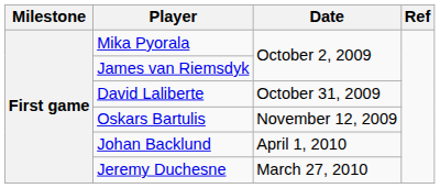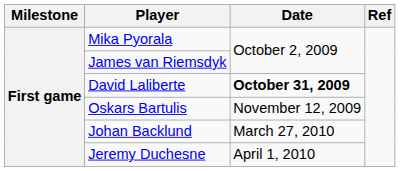 <table class="wikitable">
 <tr>
 <th scope="col">Milestone</th>
 <th scope="col">Player</th>
 <th scope="col">Date</th>
 <th scope="col">Ref</th>
 </tr>
 <tr>
 <th rowspan=6>First game</th>
 <td><a href='#'>Mika Pyorala</a></td>
 <td rowspan=2>October 2, 2009</td>
 <td rowspan=6></td>
 </tr>
 <tr>
 <td><a href='#'>James van Riemsdyk</a></td>
 </tr>
 <tr>
 <td><a href='#'>David Laliberte</a></td>
-<td>October 31, 2009</td>
+<td><strong>October 31, 2009</strong></td>
 </tr>
 <tr>
 <td><a href='#'>Oskars Bartulis</a></td>
 <td>November 12, 2009</td>
 </tr>
 <tr>
 <td><a href='#'>Johan Backlund</a></td>
-<td>April 1, 2010</td>
+<td>March 27, 2010</td>
 </tr>
 <tr>
 <td><a href='#'>Jeremy Duchesne</a></td>
-<td>March 27, 2010</td>
+<td>April 1, 2010</td>
 </tr>
 </table>
